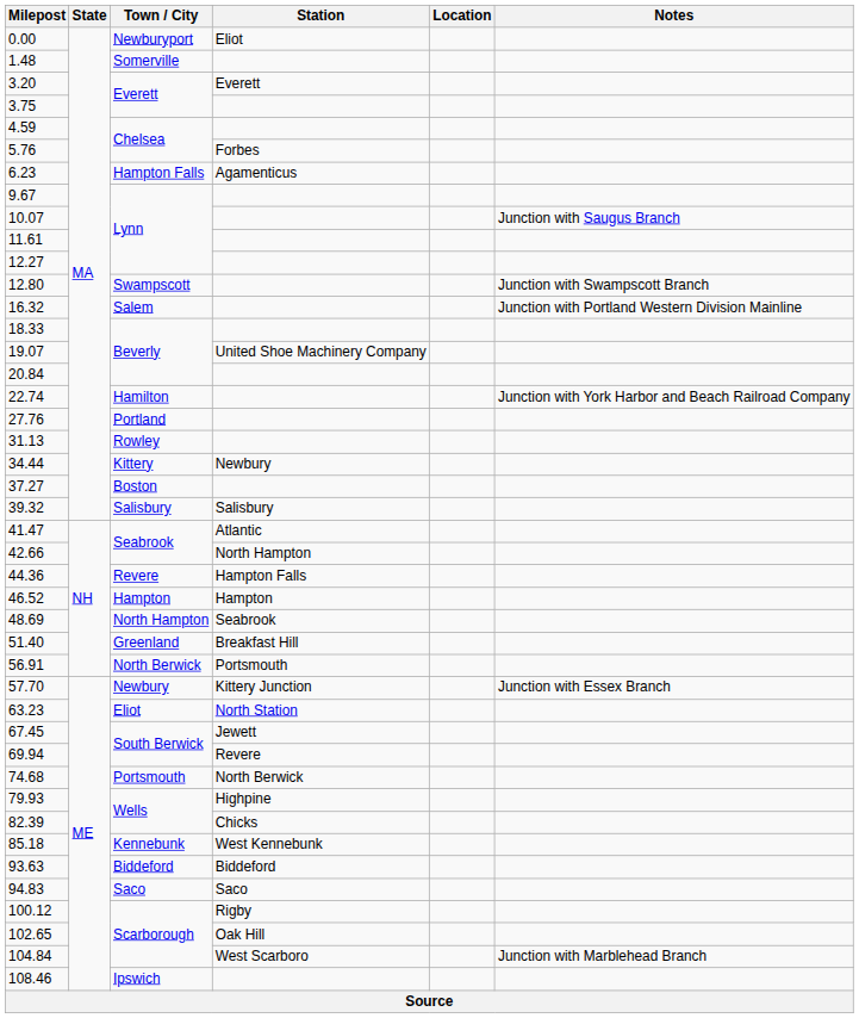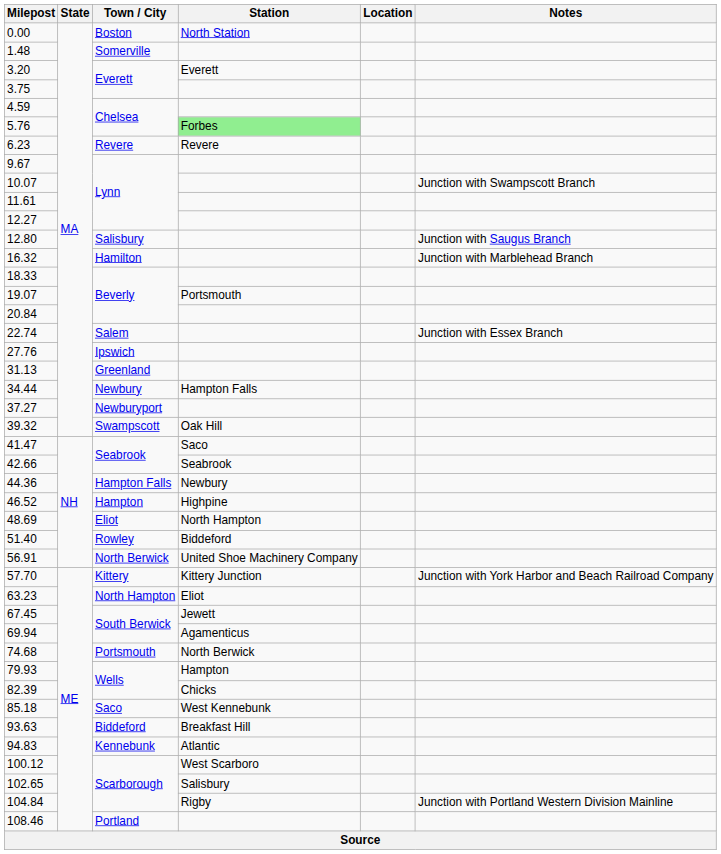 <table class="wikitable mw-collapsible">
 <tr>
 <th>Milepost</th>
 <th>State</th>
 <th>Town / City</th>
 <th>Station</th>
 <th>Location</th>
 <th>Notes</th>
 </tr>
 <tr>
 <td>0.00</td>
 <td rowspan="22"><a href='#'>MA</a></td>
-<td><a href='#'>Newburyport</a></td>
-<td>Eliot</td>
+<td><a href='#'>Boston</a></td>
+<td><a href='#'>North Station</a></td>
 <td></td>
 <td></td>
 </tr>
 <tr>
 <td>1.48</td>
 <td><a href='#'>Somerville</a></td>
 <td></td>
 <td></td>
 <td></td>
 </tr>
 <tr>
 <td>3.20</td>
 <td rowspan="2"><a href='#'>Everett</a></td>
 <td>Everett</td>
 <td></td>
 <td></td>
 </tr>
 <tr>
 <td>3.75</td>
 <td></td>
 <td></td>
 <td></td>
 </tr>
 <tr>
 <td>4.59</td>
 <td rowspan="2"><a href='#'>Chelsea</a></td>
 <td></td>
 <td></td>
 <td></td>
 </tr>
 <tr>
 <td>5.76</td>
-<td>Forbes</td>
+<td style="background: lightgreen;">Forbes</td>
 <td></td>
 <td></td>
 </tr>
 <tr>
 <td>6.23</td>
-<td><a href='#'>Hampton Falls</a></td>
-<td>Agamenticus</td>
+<td><a href='#'>Revere</a></td>
+<td>Revere</td>
 <td></td>
 <td></td>
 </tr>
 <tr>
 <td>9.67</td>
 <td rowspan="4"><a href='#'>Lynn</a></td>
 <td></td>
 <td></td>
 <td></td>
 </tr>
 <tr>
 <td>10.07</td>
 <td></td>
 <td></td>
-<td>Junction with <a href='#'>Saugus Branch</a></td>
+<td>Junction with Swampscott Branch</td>
 </tr>
 <tr>
 <td>11.61</td>
 <td></td>
 <td></td>
 <td></td>
 </tr>
 <tr>
 <td>12.27</td>
 <td></td>
 <td></td>
 <td></td>
 </tr>
 <tr>
 <td>12.80</td>
-<td><a href='#'>Swampscott</a></td>
+<td><a href='#'>Salisbury</a></td>
 <td></td>
 <td></td>
-<td>Junction with Swampscott Branch</td>
+<td>Junction with <a href='#'>Saugus Branch</a></td>
 </tr>
 <tr>
 <td>16.32</td>
-<td><a href='#'>Salem</a></td>
+<td><a href='#'>Hamilton</a></td>
 <td></td>
 <td></td>
-<td>Junction with Portland Western Division Mainline</td>
+<td>Junction with Marblehead Branch</td>
 </tr>
 <tr>
 <td>18.33</td>
 <td rowspan="3"><a href='#'>Beverly</a></td>
 <td></td>
 <td></td>
 <td></td>
 </tr>
 <tr>
 <td>19.07</td>
-<td>United Shoe Machinery Company</td>
+<td>Portsmouth</td>
 <td></td>
 <td></td>
 </tr>
 <tr>
 <td>20.84</td>
 <td></td>
 <td></td>
 <td></td>
 </tr>
 <tr>
 <td>22.74</td>
-<td><a href='#'>Hamilton</a></td>
+<td><a href='#'>Salem</a></td>
 <td></td>
 <td></td>
-<td>Junction with York Harbor and Beach Railroad Company</td>
+<td>Junction with Essex Branch</td>
 </tr>
 <tr>
 <td>27.76</td>
-<td><a href='#'>Portland</a></td>
+<td><a href='#'>Ipswich</a></td>
 <td></td>
 <td></td>
 <td></td>
 </tr>
 <tr>
 <td>31.13</td>
-<td><a href='#'>Rowley</a></td>
+<td><a href='#'>Greenland</a></td>
 <td></td>
 <td></td>
 <td></td>
 </tr>
 <tr>
 <td>34.44</td>
-<td><a href='#'>Kittery</a></td>
-<td>Newbury</td>
+<td><a href='#'>Newbury</a></td>
+<td>Hampton Falls</td>
 <td></td>
 <td></td>
 </tr>
 <tr>
 <td>37.27</td>
-<td><a href='#'>Boston</a></td>
+<td><a href='#'>Newburyport</a></td>
 <td></td>
 <td></td>
 <td></td>
 </tr>
 <tr>
 <td>39.32</td>
-<td><a href='#'>Salisbury</a></td>
-<td>Salisbury</td>
+<td><a href='#'>Swampscott</a></td>
+<td>Oak Hill</td>
 <td></td>
 <td></td>
 </tr>
 <tr>
 <td>41.47</td>
 <td rowspan="7"><a href='#'>NH</a></td>
 <td rowspan="2"><a href='#'>Seabrook</a></td>
-<td>Atlantic</td>
+<td>Saco</td>
 <td></td>
 <td></td>
 </tr>
 <tr>
 <td>42.66</td>
-<td>North Hampton</td>
+<td>Seabrook</td>
 <td></td>
 <td></td>
 </tr>
 <tr>
 <td>44.36</td>
-<td><a href='#'>Revere</a></td>
-<td>Hampton Falls</td>
+<td><a href='#'>Hampton Falls</a></td>
+<td>Newbury</td>
 <td></td>
 <td></td>
 </tr>
 <tr>
 <td>46.52</td>
 <td><a href='#'>Hampton</a></td>
-<td>Hampton</td>
+<td>Highpine</td>
 <td></td>
 <td></td>
 </tr>
 <tr>
 <td>48.69</td>
-<td><a href='#'>North Hampton</a></td>
-<td>Seabrook</td>
+<td><a href='#'>Eliot</a></td>
+<td>North Hampton</td>
 <td></td>
 <td></td>
 </tr>
 <tr>
 <td>51.40</td>
-<td><a href='#'>Greenland</a></td>
-<td>Breakfast Hill</td>
+<td><a href='#'>Rowley</a></td>
+<td>Biddeford</td>
 <td></td>
 <td></td>
 </tr>
 <tr>
 <td>56.91</td>
 <td><a href='#'>North Berwick</a></td>
-<td>Portsmouth</td>
+<td>United Shoe Machinery Company</td>
 <td></td>
 <td></td>
 </tr>
 <tr>
 <td>57.70</td>
 <td rowspan="14"><a href='#'>ME</a></td>
-<td><a href='#'>Newbury</a></td>
+<td><a href='#'>Kittery</a></td>
 <td>Kittery Junction</td>
 <td></td>
-<td>Junction with Essex Branch</td>
+<td>Junction with York Harbor and Beach Railroad Company</td>
 </tr>
 <tr>
 <td>63.23</td>
-<td><a href='#'>Eliot</a></td>
-<td><a href='#'>North Station</a></td>
+<td><a href='#'>North Hampton</a></td>
+<td>Eliot</td>
 <td></td>
 <td></td>
 </tr>
 <tr>
 <td>67.45</td>
 <td rowspan="2"><a href='#'>South Berwick</a></td>
 <td>Jewett</td>
 <td></td>
 <td></td>
 </tr>
 <tr>
 <td>69.94</td>
-<td>Revere</td>
+<td>Agamenticus</td>
 <td></td>
 <td></td>
 </tr>
 <tr>
 <td>74.68</td>
 <td><a href='#'>Portsmouth</a></td>
 <td>North Berwick</td>
 <td></td>
 <td></td>
 </tr>
 <tr>
 <td>79.93</td>
 <td rowspan="2"><a href='#'>Wells</a></td>
-<td>Highpine</td>
+<td>Hampton</td>
 <td></td>
 <td></td>
 </tr>
 <tr>
 <td>82.39</td>
 <td>Chicks</td>
 <td></td>
 <td></td>
 </tr>
 <tr>
 <td>85.18</td>
-<td><a href='#'>Kennebunk</a></td>
+<td><a href='#'>Saco</a></td>
 <td>West Kennebunk</td>
 <td></td>
 <td></td>
 </tr>
 <tr>
 <td>93.63</td>
 <td><a href='#'>Biddeford</a></td>
-<td>Biddeford</td>
+<td>Breakfast Hill</td>
 <td></td>
 <td></td>
 </tr>
 <tr>
 <td>94.83</td>
-<td><a href='#'>Saco</a></td>
-<td>Saco</td>
+<td><a href='#'>Kennebunk</a></td>
+<td>Atlantic</td>
 <td></td>
 <td></td>
 </tr>
 <tr>
 <td>100.12</td>
 <td rowspan="3"><a href='#'>Scarborough</a></td>
-<td>Rigby</td>
+<td>West Scarboro</td>
 <td></td>
 <td></td>
 </tr>
 <tr>
 <td>102.65</td>
-<td>Oak Hill</td>
+<td>Salisbury</td>
 <td></td>
 <td></td>
 </tr>
 <tr>
 <td>104.84</td>
-<td>West Scarboro</td>
+<td>Rigby</td>
 <td></td>
-<td>Junction with Marblehead Branch</td>
+<td>Junction with Portland Western Division Mainline</td>
 </tr>
 <tr>
 <td>108.46</td>
-<td><a href='#'>Ipswich</a></td>
+<td><a href='#'>Portland</a></td>
 <td></td>
 <td></td>
 <td></td>
 </tr>
 <tr>
 <th colspan="6">Source</th>
 </tr>
 </table>
